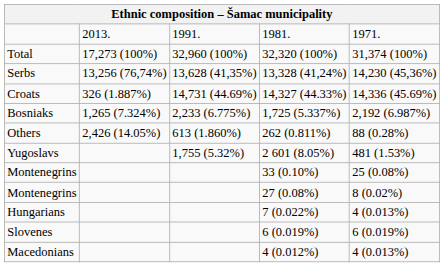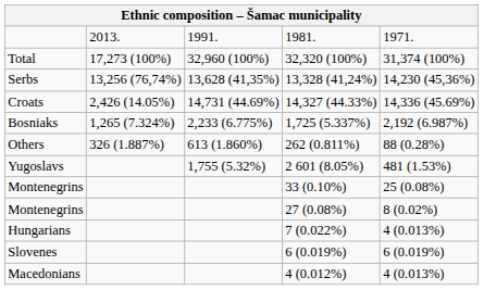 <table class="wikitable">
 <tr>
 <th colspan="8">Ethnic composition – Šamac municipality</th>
 </tr>
 <tr>
 <td></td>
 <td>2013.</td>
 <td>1991.</td>
 <td>1981.</td>
 <td>1971.</td>
 </tr>
 <tr>
 <td>Total</td>
 <td>17,273 (100%)</td>
 <td>32,960 (100%)</td>
 <td>32,320 (100%)</td>
 <td>31,374 (100%)</td>
 </tr>
 <tr>
 <td>Serbs</td>
 <td>13,256 (76,74%)</td>
 <td>13,628 (41,35%)</td>
 <td>13,328 (41,24%)</td>
 <td>14,230 (45,36%)</td>
 </tr>
 <tr>
 <td>Croats</td>
-<td>326 (1.887%)</td>
+<td>2,426 (14.05%)</td>
 <td>14,731 (44.69%)</td>
 <td>14,327 (44.33%)</td>
 <td>14,336 (45.69%)</td>
 </tr>
 <tr>
 <td>Bosniaks</td>
 <td>1,265 (7.324%)</td>
 <td>2,233 (6.775%)</td>
 <td>1,725 (5.337%)</td>
 <td>2,192 (6.987%)</td>
 </tr>
 <tr>
 <td>Others</td>
-<td>2,426 (14.05%)</td>
+<td>326 (1.887%)</td>
 <td>613 (1.860%)</td>
 <td>262 (0.811%)</td>
 <td>88 (0.28%)</td>
 </tr>
 <tr>
 <td>Yugoslavs</td>
 <td></td>
 <td>1,755 (5.32%)</td>
 <td>2 601 (8.05%)</td>
 <td>481 (1.53%)</td>
 </tr>
 <tr>
 <td>Montenegrins</td>
 <td></td>
 <td></td>
 <td>33 (0.10%)</td>
 <td>25 (0.08%)</td>
 </tr>
 <tr>
 <td>Montenegrins</td>
 <td></td>
 <td></td>
 <td>27 (0.08%)</td>
 <td>8 (0.02%)</td>
 </tr>
 <tr>
 <td>Hungarians</td>
 <td></td>
 <td></td>
 <td>7 (0.022%)</td>
 <td>4 (0.013%)</td>
 </tr>
 <tr>
 <td>Slovenes</td>
 <td></td>
 <td></td>
 <td>6 (0.019%)</td>
 <td>6 (0.019%)</td>
 </tr>
 <tr>
 <td>Macedonians</td>
 <td></td>
 <td></td>
 <td>4 (0.012%)</td>
 <td>4 (0.013%)</td>
 </tr>
 </table>
